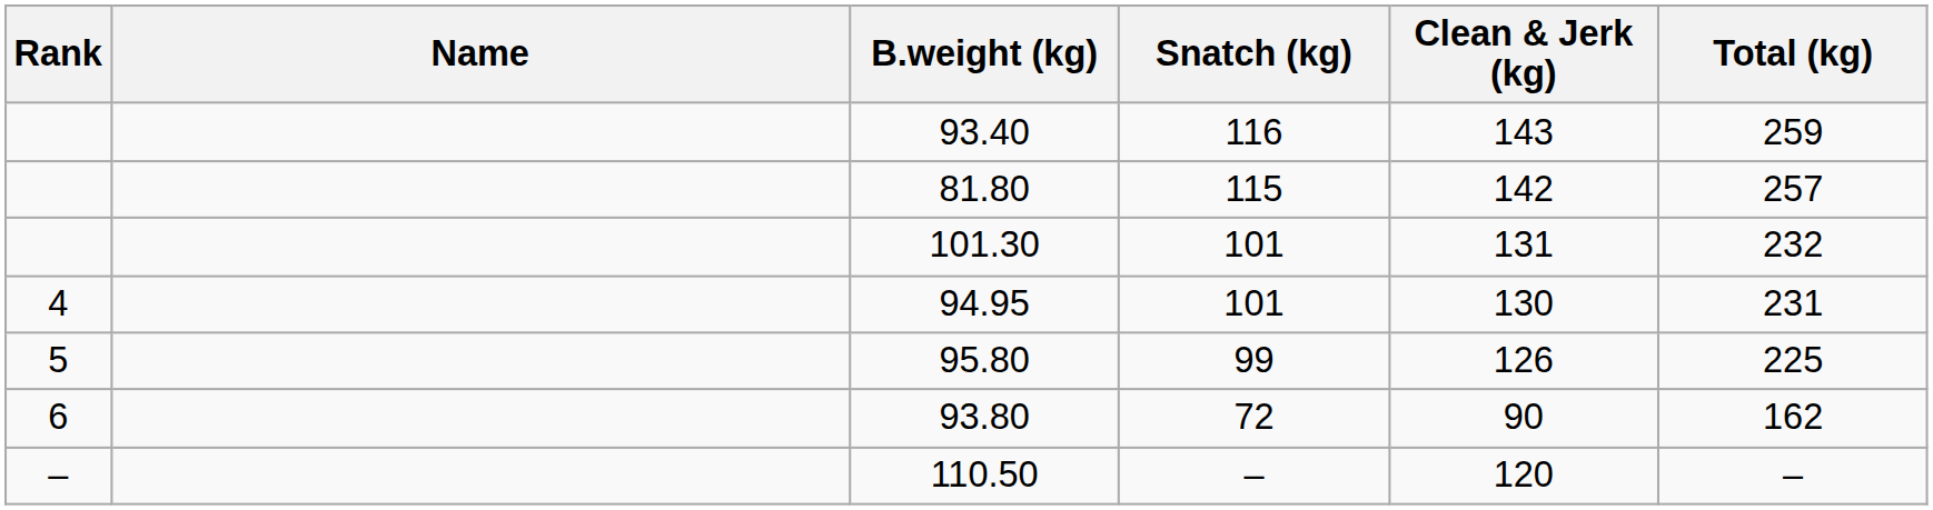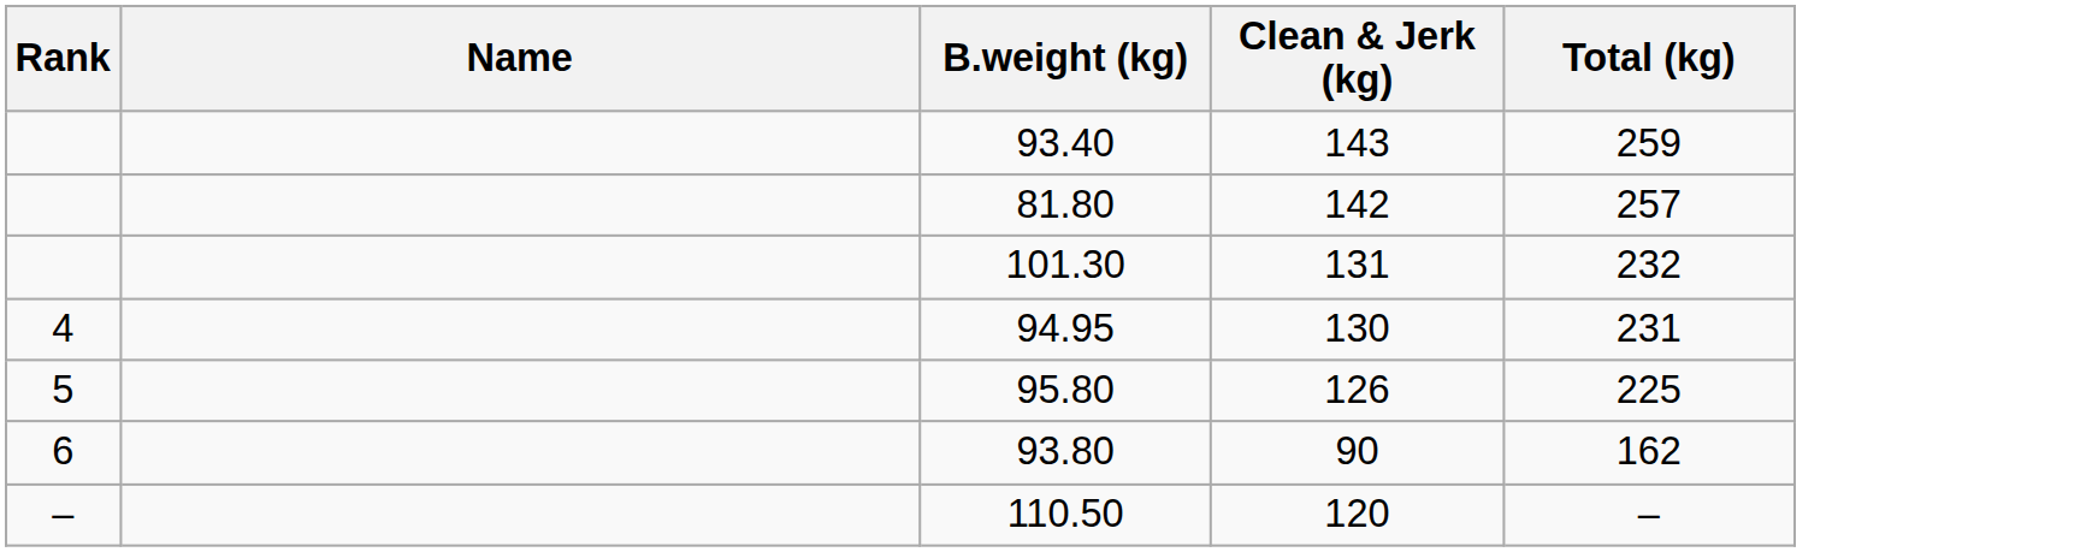 <table class="wikitable" style="text-align:center;">
 <tr>
 <th>Rank</th>
 <th style="width:20em;">Name</th>
 <th style="width:7em;">B.weight (kg)</th>
-<th style="width:7em;">Snatch (kg)</th>
 <th style="width:7em;">Clean & Jerk (kg)</th>
 <th style="width:7em;">Total (kg)</th>
 </tr>
 <tr>
 <td></td>
 <td align=left></td>
 <td>93.40</td>
-<td>116</td>
 <td>143</td>
 <td>259</td>
 </tr>
 <tr>
 <td></td>
 <td align=left></td>
 <td>81.80</td>
-<td>115</td>
 <td>142</td>
 <td>257</td>
 </tr>
 <tr>
 <td></td>
 <td align=left></td>
 <td>101.30</td>
-<td>101</td>
 <td>131</td>
 <td>232</td>
 </tr>
 <tr>
 <td>4</td>
 <td align=left></td>
 <td>94.95</td>
-<td>101</td>
 <td>130</td>
 <td>231</td>
 </tr>
 <tr>
 <td>5</td>
 <td align=left></td>
 <td>95.80</td>
-<td>99</td>
 <td>126</td>
 <td>225</td>
 </tr>
 <tr>
 <td>6</td>
 <td align=left></td>
 <td>93.80</td>
-<td>72</td>
 <td>90</td>
 <td>162</td>
 </tr>
 <tr>
 <td>–</td>
 <td align=left></td>
 <td>110.50</td>
-<td>–</td>
 <td>120</td>
 <td>–</td>
 </tr>
 </table>
